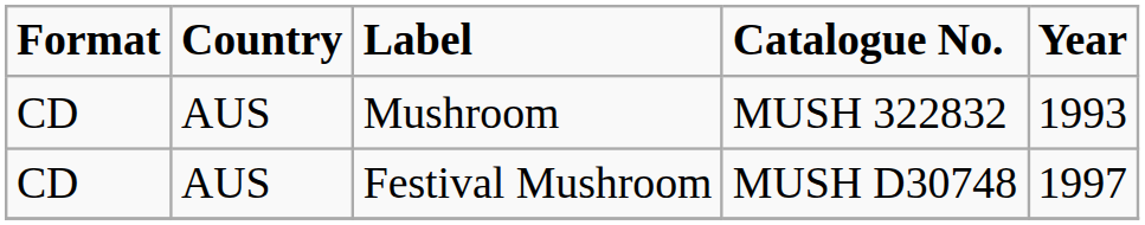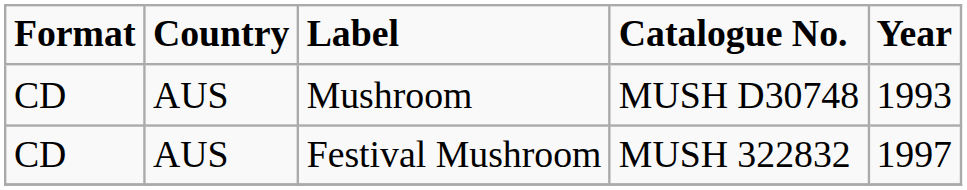 <table class="wikitable">
 <tr>
 <td colspan="1"><strong>Format</strong></td>
 <td colspan="1"><strong>Country</strong></td>
 <td colspan="1"><strong>Label</strong></td>
 <td colspan="1"><strong>Catalogue No.</strong></td>
 <td colspan="1"><strong>Year</strong></td>
 </tr>
 <tr>
 <td>CD</td>
 <td>AUS</td>
 <td>Mushroom</td>
-<td>MUSH 322832</td>
+<td>MUSH D30748</td>
 <td>1993</td>
 </tr>
 <tr>
 <td>CD</td>
 <td>AUS</td>
 <td>Festival Mushroom</td>
-<td>MUSH D30748</td>
+<td>MUSH 322832</td>
 <td>1997</td>
 </tr>
 <tr>
 </tr>
 </table>
